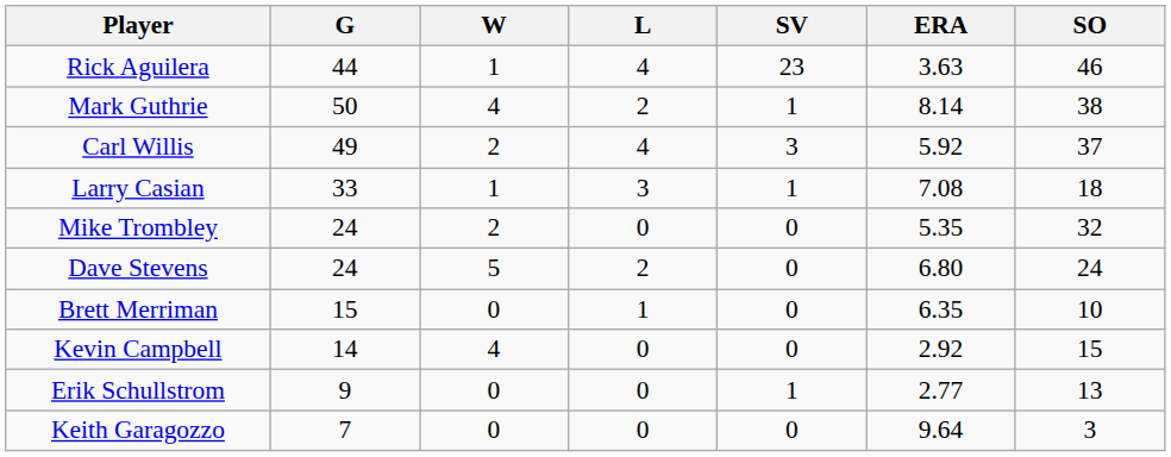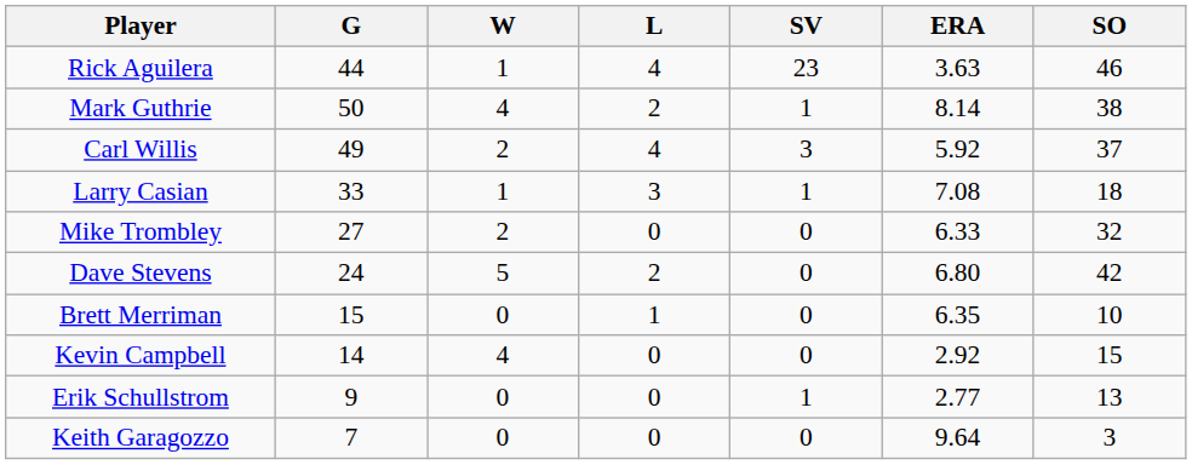 <table class="wikitable sortable">
 <tr>
 <th bgcolor="#DDDDFF" width="16%">Player</th>
 <th bgcolor="#DDDDFF" width="9%">G</th>
 <th bgcolor="#DDDDFF" width="9%">W</th>
 <th bgcolor="#DDDDFF" width="9%">L</th>
 <th bgcolor="#DDDDFF" width="9%">SV</th>
 <th bgcolor="#DDDDFF" width="9%">ERA</th>
 <th bgcolor="#DDDDFF" width="9%">SO</th>
 </tr>
 <tr align="center">
 <td><a href='#'>Rick Aguilera</a></td>
 <td>44</td>
 <td>1</td>
 <td>4</td>
 <td>23</td>
 <td>3.63</td>
 <td>46</td>
 </tr>
 <tr align=center>
 <td><a href='#'>Mark Guthrie</a></td>
 <td>50</td>
 <td>4</td>
 <td>2</td>
 <td>1</td>
 <td>8.14</td>
 <td>38</td>
 </tr>
 <tr align=center>
 <td><a href='#'>Carl Willis</a></td>
 <td>49</td>
 <td>2</td>
 <td>4</td>
 <td>3</td>
 <td>5.92</td>
 <td>37</td>
 </tr>
 <tr align=center>
 <td><a href='#'>Larry Casian</a></td>
 <td>33</td>
 <td>1</td>
 <td>3</td>
 <td>1</td>
 <td>7.08</td>
 <td>18</td>
 </tr>
 <tr align=center>
 <td><a href='#'>Mike Trombley</a></td>
-<td>24</td>
+<td>27</td>
 <td>2</td>
 <td>0</td>
 <td>0</td>
-<td>5.35</td>
+<td>6.33</td>
 <td>32</td>
 </tr>
 <tr align=center>
 <td><a href='#'>Dave Stevens</a></td>
 <td>24</td>
 <td>5</td>
 <td>2</td>
 <td>0</td>
 <td>6.80</td>
-<td>24</td>
+<td>42</td>
 </tr>
 <tr align=center>
 <td><a href='#'>Brett Merriman</a></td>
 <td>15</td>
 <td>0</td>
 <td>1</td>
 <td>0</td>
 <td>6.35</td>
 <td>10</td>
 </tr>
 <tr align=center>
 <td><a href='#'>Kevin Campbell</a></td>
 <td>14</td>
 <td>4</td>
 <td>0</td>
 <td>0</td>
 <td>2.92</td>
 <td>15</td>
 </tr>
 <tr align=center>
 <td><a href='#'>Erik Schullstrom</a></td>
 <td>9</td>
 <td>0</td>
 <td>0</td>
 <td>1</td>
 <td>2.77</td>
 <td>13</td>
 </tr>
 <tr align="center">
 <td><a href='#'>Keith Garagozzo</a></td>
 <td>7</td>
 <td>0</td>
 <td>0</td>
 <td>0</td>
 <td>9.64</td>
 <td>3</td>
 </tr>
 </table>
